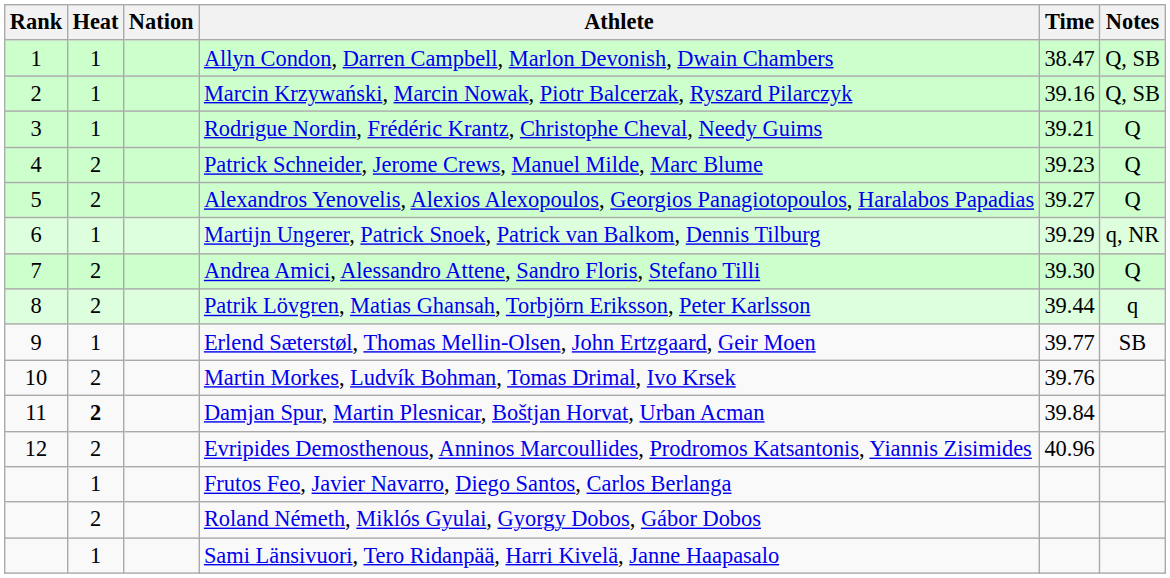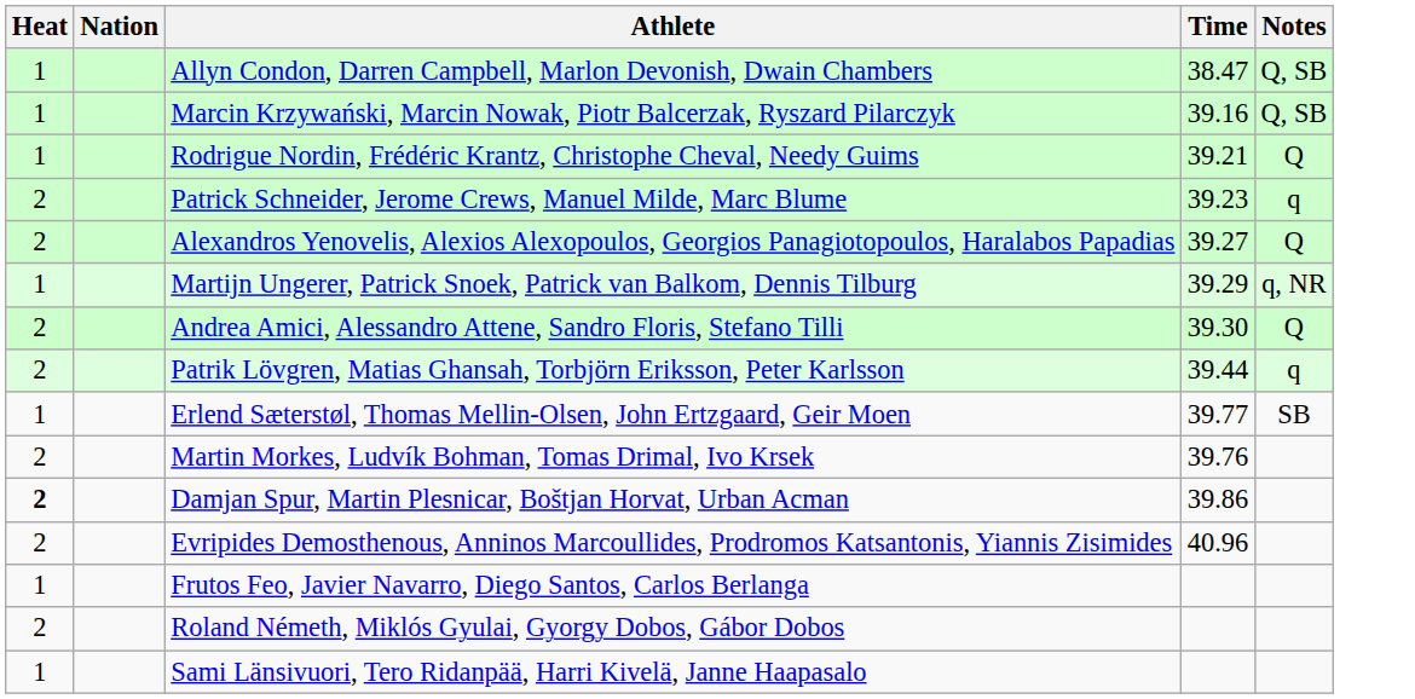 <table class="wikitable sortable" style="text-align:center">
 <tr>
-<th>Rank</th>
 <th>Heat</th>
 <th>Nation</th>
 <th>Athlete</th>
 <th>Time</th>
 <th>Notes</th>
 </tr>
 <tr bgcolor=ccffcc>
 <td>1</td>
-<td>1</td>
 <td align=left></td>
 <td align=left><a href='#'>Allyn Condon</a>, <a href='#'>Darren Campbell</a>, <a href='#'>Marlon Devonish</a>, <a href='#'>Dwain Chambers</a></td>
 <td>38.47</td>
 <td>Q, SB</td>
 </tr>
 <tr bgcolor=ccffcc>
-<td>2</td>
 <td>1</td>
 <td align=left></td>
 <td align=left><a href='#'>Marcin Krzywański</a>, <a href='#'>Marcin Nowak</a>, <a href='#'>Piotr Balcerzak</a>, <a href='#'>Ryszard Pilarczyk</a></td>
 <td>39.16</td>
 <td>Q, SB</td>
 </tr>
 <tr bgcolor=ccffcc>
-<td>3</td>
 <td>1</td>
 <td align=left></td>
 <td align=left><a href='#'>Rodrigue Nordin</a>, <a href='#'>Frédéric Krantz</a>, <a href='#'>Christophe Cheval</a>, <a href='#'>Needy Guims</a></td>
 <td>39.21</td>
 <td>Q</td>
 </tr>
 <tr bgcolor=ccffcc>
-<td>4</td>
 <td>2</td>
 <td align=left></td>
 <td align=left><a href='#'>Patrick Schneider</a>, <a href='#'>Jerome Crews</a>, <a href='#'>Manuel Milde</a>, <a href='#'>Marc Blume</a></td>
 <td>39.23</td>
-<td>Q</td>
+<td>q</td>
 </tr>
 <tr bgcolor=ccffcc>
-<td>5</td>
 <td>2</td>
 <td align=left></td>
 <td align=left><a href='#'>Alexandros Yenovelis</a>, <a href='#'>Alexios Alexopoulos</a>, <a href='#'>Georgios Panagiotopoulos</a>, <a href='#'>Haralabos Papadias</a></td>
 <td>39.27</td>
 <td>Q</td>
 </tr>
 <tr bgcolor=ddffdd>
-<td>6</td>
 <td>1</td>
 <td align=left></td>
 <td align=left><a href='#'>Martijn Ungerer</a>, <a href='#'>Patrick Snoek</a>, <a href='#'>Patrick van Balkom</a>, <a href='#'>Dennis Tilburg</a></td>
 <td>39.29</td>
 <td>q, NR</td>
 </tr>
 <tr bgcolor=ccffcc>
-<td>7</td>
 <td>2</td>
 <td align=left></td>
 <td align=left><a href='#'>Andrea Amici</a>, <a href='#'>Alessandro Attene</a>, <a href='#'>Sandro Floris</a>, <a href='#'>Stefano Tilli</a></td>
 <td>39.30</td>
 <td>Q</td>
 </tr>
 <tr bgcolor=ddffdd>
-<td>8</td>
 <td>2</td>
 <td align=left></td>
 <td align=left><a href='#'>Patrik Lövgren</a>, <a href='#'>Matias Ghansah</a>, <a href='#'>Torbjörn Eriksson</a>, <a href='#'>Peter Karlsson</a></td>
 <td>39.44</td>
 <td>q</td>
 </tr>
 <tr>
-<td>9</td>
 <td>1</td>
 <td align=left></td>
 <td align=left><a href='#'>Erlend Sæterstøl</a>, <a href='#'>Thomas Mellin-Olsen</a>, <a href='#'>John Ertzgaard</a>, <a href='#'>Geir Moen</a></td>
 <td>39.77</td>
 <td>SB</td>
 </tr>
 <tr>
-<td>10</td>
 <td>2</td>
 <td align=left></td>
 <td align=left><a href='#'>Martin Morkes</a>, <a href='#'>Ludvík Bohman</a>, <a href='#'>Tomas Drimal</a>, <a href='#'>Ivo Krsek</a></td>
 <td>39.76</td>
 <td></td>
 </tr>
 <tr>
-<td>11</td>
 <td><strong>2</strong></td>
 <td align=left></td>
 <td align=left><a href='#'>Damjan Spur</a>, <a href='#'>Martin Plesnicar</a>, <a href='#'>Boštjan Horvat</a>, <a href='#'>Urban Acman</a></td>
-<td>39.84</td>
+<td>39.86</td>
 <td></td>
 </tr>
 <tr>
-<td>12</td>
 <td>2</td>
 <td align=left></td>
 <td align=left><a href='#'>Evripides Demosthenous</a>, <a href='#'>Anninos Marcoullides</a>, <a href='#'>Prodromos Katsantonis</a>, <a href='#'>Yiannis Zisimides</a></td>
 <td>40.96</td>
 <td></td>
 </tr>
 <tr>
-<td></td>
 <td>1</td>
 <td align=left></td>
 <td align=left><a href='#'>Frutos Feo</a>, <a href='#'>Javier Navarro</a>, <a href='#'>Diego Santos</a>, <a href='#'>Carlos Berlanga</a></td>
 <td></td>
 <td></td>
 </tr>
 <tr>
-<td></td>
 <td>2</td>
 <td align=left></td>
 <td align=left><a href='#'>Roland Németh</a>, <a href='#'>Miklós Gyulai</a>, <a href='#'>Gyorgy Dobos</a>, <a href='#'>Gábor Dobos</a></td>
 <td></td>
 <td></td>
 </tr>
 <tr>
-<td></td>
 <td>1</td>
 <td align=left></td>
 <td align=left><a href='#'>Sami Länsivuori</a>, <a href='#'>Tero Ridanpää</a>, <a href='#'>Harri Kivelä</a>, <a href='#'>Janne Haapasalo</a></td>
 <td></td>
 <td></td>
 </tr>
 </table>
